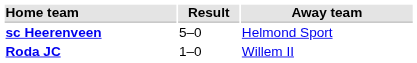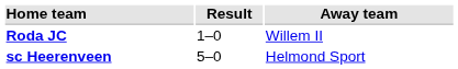 <table>
 <tr bgcolor="#E4E4E4">
 <th style="border-bottom:1px solid #AAAAAA" width="200" align="left">Home team</th>
 <th style="border-bottom:1px solid #AAAAAA" width="70" align="center">Result</th>
 <th style="border-bottom:1px solid #AAAAAA" width="200">Away team</th>
 </tr>
 <tr>
+<td><strong><a href='#'>Roda JC</a></strong></td>
+<td>1–0</td>
+<td><a href='#'>Willem II</a></td>
+</tr>
+<tr>
 <td><strong><a href='#'>sc Heerenveen</a></strong></td>
 <td>5–0</td>
 <td><a href='#'>Helmond Sport</a></td>
 </tr>
-<tr>
-<td><strong><a href='#'>Roda JC</a></strong></td>
-<td>1–0</td>
-<td><a href='#'>Willem II</a></td>
-</tr>
 </table>
